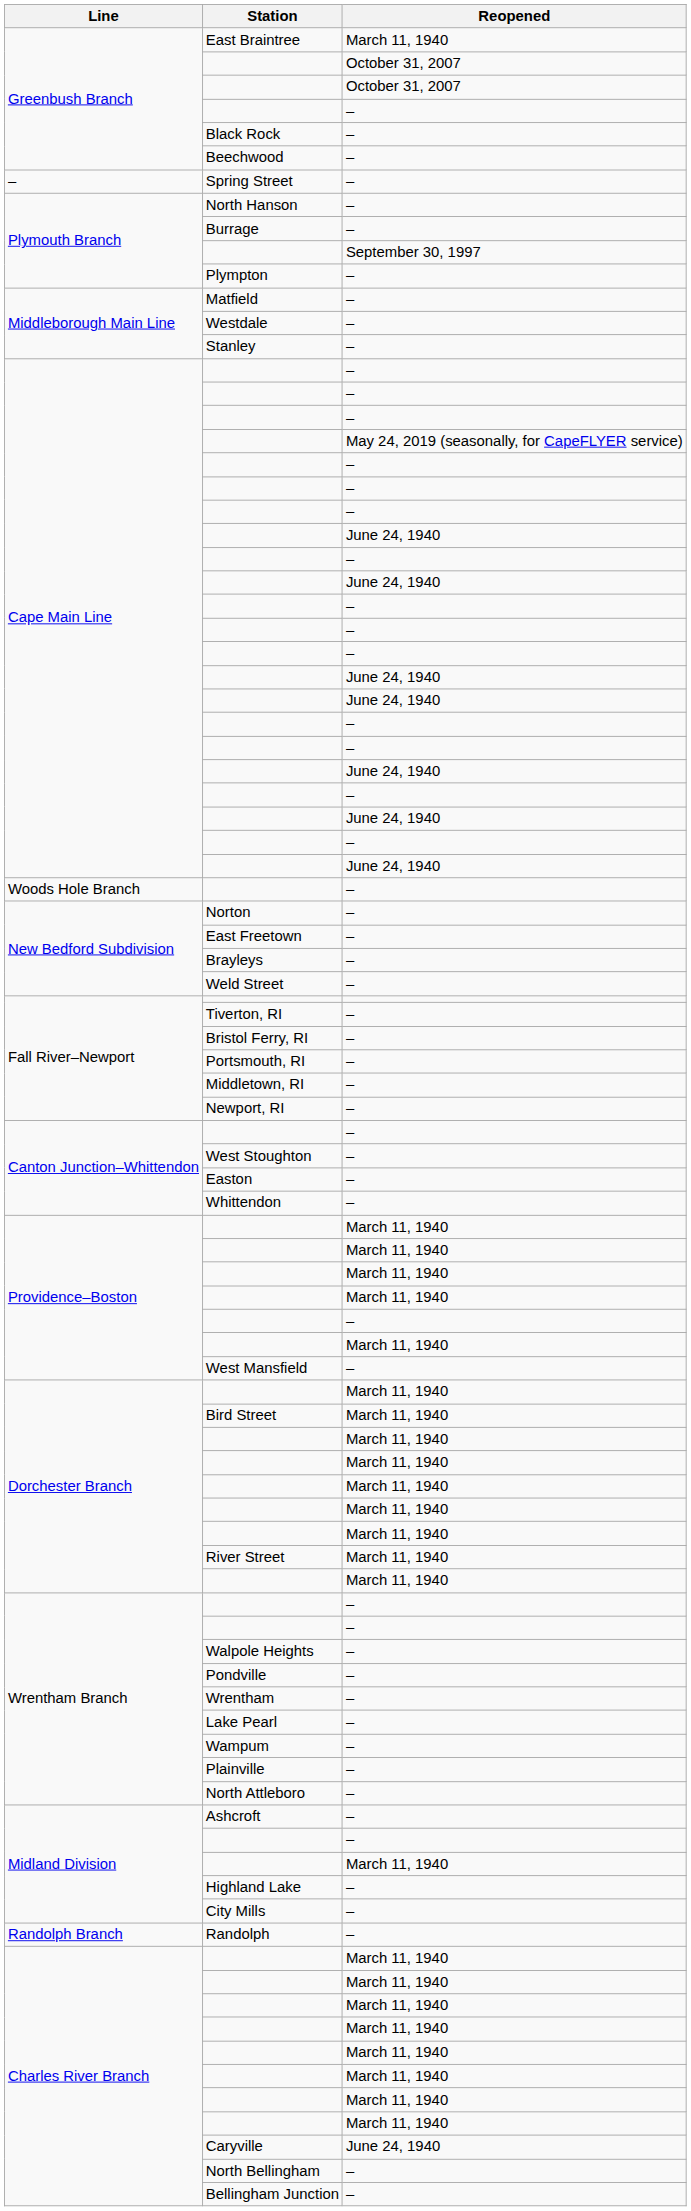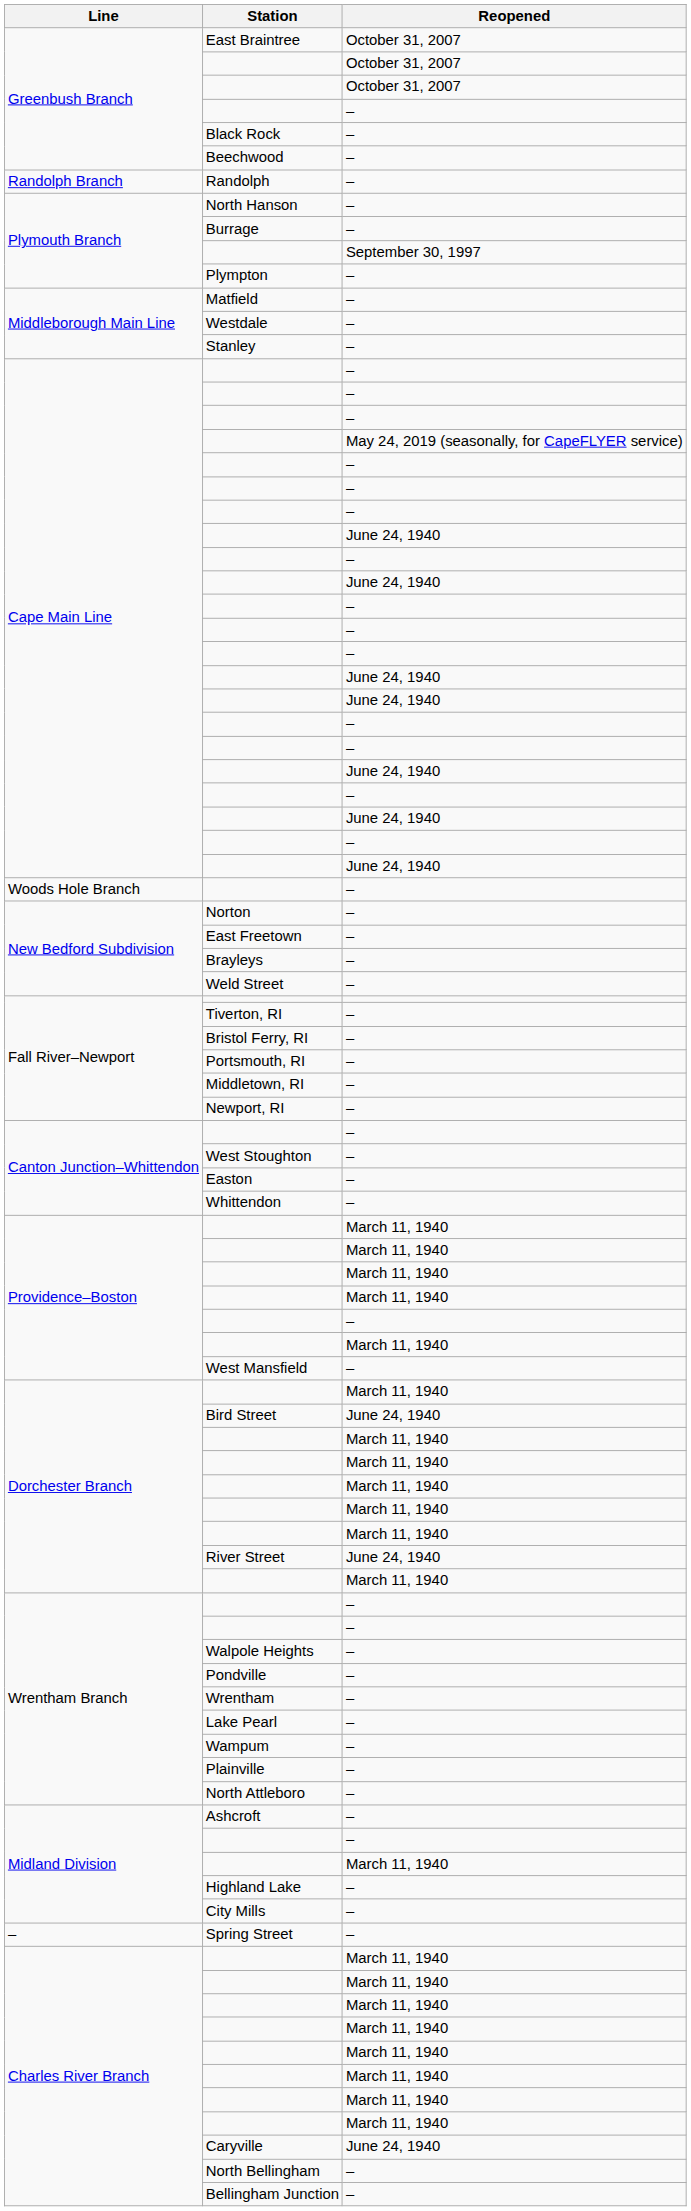 <table class="wikitable sortable">
 <tr>
 <th>Line</th>
 <th>Station</th>
 <th>Reopened</th>
 </tr>
 <tr>
 <td rowspan="6"><a href='#'>Greenbush Branch</a></td>
 <td>East Braintree</td>
-<td>March 11, 1940</td>
+<td>October 31, 2007</td>
 </tr>
 <tr>
 <td></td>
 <td>October 31, 2007</td>
 </tr>
 <tr>
 <td></td>
 <td>October 31, 2007</td>
 </tr>
 <tr>
 <td></td>
 <td>–</td>
 </tr>
 <tr>
 <td>Black Rock</td>
 <td>–</td>
 </tr>
 <tr>
 <td>Beechwood</td>
 <td>–</td>
 </tr>
 <tr>
-<td>–</td>
-<td>Spring Street</td>
+<td><a href='#'>Randolph Branch</a></td>
+<td>Randolph</td>
 <td>–</td>
 </tr>
 <tr>
 <td rowspan="4"><a href='#'>Plymouth Branch</a></td>
 <td>North Hanson</td>
 <td>–</td>
 </tr>
 <tr>
 <td>Burrage</td>
 <td>–</td>
 </tr>
 <tr>
 <td></td>
 <td>September 30, 1997</td>
 </tr>
 <tr>
 <td>Plympton</td>
 <td>–</td>
 </tr>
 <tr>
 <td rowspan="3"><a href='#'>Middleborough Main Line</a></td>
 <td>Matfield</td>
 <td>–</td>
 </tr>
 <tr>
 <td>Westdale</td>
 <td>–</td>
 </tr>
 <tr>
 <td>Stanley</td>
 <td>–</td>
 </tr>
 <tr>
 <td rowspan="22"><a href='#'>Cape Main Line</a></td>
 <td></td>
 <td>–</td>
 </tr>
 <tr>
 <td></td>
 <td>–</td>
 </tr>
 <tr>
 <td></td>
 <td>–</td>
 </tr>
 <tr>
 <td></td>
 <td>May 24, 2019 (seasonally, for <a href='#'>CapeFLYER</a> service)</td>
 </tr>
 <tr>
 <td></td>
 <td>–</td>
 </tr>
 <tr>
 <td></td>
 <td>–</td>
 </tr>
 <tr>
 <td></td>
 <td>–</td>
 </tr>
 <tr>
 <td></td>
 <td>June 24, 1940</td>
 </tr>
 <tr>
 <td></td>
 <td>–</td>
 </tr>
 <tr>
 <td></td>
 <td>June 24, 1940</td>
 </tr>
 <tr>
 <td></td>
 <td>–</td>
 </tr>
 <tr>
 <td></td>
 <td>–</td>
 </tr>
 <tr>
 <td></td>
 <td>–</td>
 </tr>
 <tr>
 <td></td>
 <td>June 24, 1940</td>
 </tr>
 <tr>
 <td></td>
 <td>June 24, 1940</td>
 </tr>
 <tr>
 <td></td>
 <td>–</td>
 </tr>
 <tr>
 <td></td>
 <td>–</td>
 </tr>
 <tr>
 <td></td>
 <td>June 24, 1940</td>
 </tr>
 <tr>
 <td></td>
 <td>–</td>
 </tr>
 <tr>
 <td></td>
 <td>June 24, 1940</td>
 </tr>
 <tr>
 <td></td>
 <td>–</td>
 </tr>
 <tr>
 <td></td>
 <td>June 24, 1940</td>
 </tr>
 <tr>
 <td>Woods Hole Branch</td>
 <td></td>
 <td>–</td>
 </tr>
 <tr>
 <td rowspan="4"><a href='#'>New Bedford Subdivision</a></td>
 <td>Norton</td>
 <td>–</td>
 </tr>
 <tr>
 <td>East Freetown</td>
 <td>–</td>
 </tr>
 <tr>
 <td>Brayleys</td>
 <td>–</td>
 </tr>
 <tr>
 <td>Weld Street</td>
 <td>–</td>
 </tr>
 <tr>
 <td rowspan="6">Fall River–Newport</td>
 <td></td>
 <td></td>
 </tr>
 <tr>
 <td>Tiverton, RI</td>
 <td>–</td>
 </tr>
 <tr>
 <td>Bristol Ferry, RI</td>
 <td>–</td>
 </tr>
 <tr>
 <td>Portsmouth, RI</td>
 <td>–</td>
 </tr>
 <tr>
 <td>Middletown, RI</td>
 <td>–</td>
 </tr>
 <tr>
 <td>Newport, RI</td>
 <td>–</td>
 </tr>
 <tr>
 <td rowspan="4"><a href='#'>Canton Junction–Whittendon</a></td>
 <td></td>
 <td>–</td>
 </tr>
 <tr>
 <td>West Stoughton</td>
 <td>–</td>
 </tr>
 <tr>
 <td>Easton</td>
 <td>–</td>
 </tr>
 <tr>
 <td>Whittendon</td>
 <td>–</td>
 </tr>
 <tr>
 <td rowspan="7"><a href='#'>Providence–Boston</a></td>
 <td></td>
 <td>March 11, 1940</td>
 </tr>
 <tr>
 <td></td>
 <td>March 11, 1940</td>
 </tr>
 <tr>
 <td></td>
 <td>March 11, 1940</td>
 </tr>
 <tr>
 <td></td>
 <td>March 11, 1940</td>
 </tr>
 <tr>
 <td></td>
 <td>–</td>
 </tr>
 <tr>
 <td></td>
 <td>March 11, 1940</td>
 </tr>
 <tr>
 <td>West Mansfield</td>
 <td>–</td>
 </tr>
 <tr>
 <td rowspan="9"><a href='#'>Dorchester Branch</a></td>
 <td></td>
 <td>March 11, 1940</td>
 </tr>
 <tr>
 <td>Bird Street</td>
-<td>March 11, 1940</td>
+<td>June 24, 1940</td>
 </tr>
 <tr>
 <td></td>
 <td>March 11, 1940</td>
 </tr>
 <tr>
 <td></td>
 <td>March 11, 1940</td>
 </tr>
 <tr>
 <td></td>
 <td>March 11, 1940</td>
 </tr>
 <tr>
 <td></td>
 <td>March 11, 1940</td>
 </tr>
 <tr>
 <td></td>
 <td>March 11, 1940</td>
 </tr>
 <tr>
 <td>River Street</td>
-<td>March 11, 1940</td>
+<td>June 24, 1940</td>
 </tr>
 <tr>
 <td></td>
 <td>March 11, 1940</td>
 </tr>
 <tr>
 <td rowspan="9">Wrentham Branch</td>
 <td></td>
 <td>–</td>
 </tr>
 <tr>
 <td></td>
 <td>–</td>
 </tr>
 <tr>
 <td>Walpole Heights</td>
 <td>–</td>
 </tr>
 <tr>
 <td>Pondville</td>
 <td>–</td>
 </tr>
 <tr>
 <td>Wrentham</td>
 <td>–</td>
 </tr>
 <tr>
 <td>Lake Pearl</td>
 <td>–</td>
 </tr>
 <tr>
 <td>Wampum</td>
 <td>–</td>
 </tr>
 <tr>
 <td>Plainville</td>
 <td>–</td>
 </tr>
 <tr>
 <td>North Attleboro</td>
 <td>–</td>
 </tr>
 <tr>
 <td rowspan="5"><a href='#'>Midland Division</a></td>
 <td>Ashcroft</td>
 <td>–</td>
 </tr>
 <tr>
 <td></td>
 <td>–</td>
 </tr>
 <tr>
 <td></td>
 <td>March 11, 1940</td>
 </tr>
 <tr>
 <td>Highland Lake</td>
 <td>–</td>
 </tr>
 <tr>
 <td>City Mills</td>
 <td>–</td>
 </tr>
 <tr>
-<td><a href='#'>Randolph Branch</a></td>
-<td>Randolph</td>
+<td>–</td>
+<td>Spring Street</td>
 <td>–</td>
 </tr>
 <tr>
 <td rowspan="11"><a href='#'>Charles River Branch</a></td>
 <td></td>
 <td>March 11, 1940</td>
 </tr>
 <tr>
 <td></td>
 <td>March 11, 1940</td>
 </tr>
 <tr>
 <td></td>
 <td>March 11, 1940</td>
 </tr>
 <tr>
 <td></td>
 <td>March 11, 1940</td>
 </tr>
 <tr>
 <td></td>
 <td>March 11, 1940</td>
 </tr>
 <tr>
 <td></td>
 <td>March 11, 1940</td>
 </tr>
 <tr>
 <td></td>
 <td>March 11, 1940</td>
 </tr>
 <tr>
 <td></td>
 <td>March 11, 1940</td>
 </tr>
 <tr>
 <td>Caryville</td>
 <td>June 24, 1940</td>
 </tr>
 <tr>
 <td>North Bellingham</td>
 <td>–</td>
 </tr>
 <tr>
 <td>Bellingham Junction</td>
 <td>–</td>
 </tr>
 </table>
